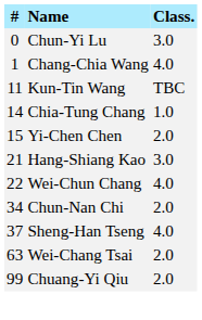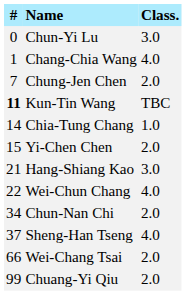 <table border=0 cellpadding=2 cellspacing=0  |- bgcolor=#F2F2F2 style="text-align:center; font-size:90%;">
 <tr bgcolor=#ADEBFD>
 <th>#</th>
 <th align=left>Name</th>
 <th align=left>Class.</th>
 </tr>
 <tr>
 <td>0</td>
 <td align=left>Chun-Yi Lu</td>
 <td align=left>3.0</td>
 </tr>
 <tr>
 <td>1</td>
 <td align=left>Chang-Chia Wang</td>
 <td align=left>4.0</td>
 </tr>
 <tr>
-<td>11</td>
+<td>7</td>
+<td align=left>Chung-Jen Chen</td>
+<td align=left>2.0</td>
+</tr>
+<tr>
+<td><strong>11</strong></td>
 <td align=left>Kun-Tin Wang</td>
 <td align=left>TBC</td>
 </tr>
 <tr>
 <td>14</td>
 <td align=left>Chia-Tung Chang</td>
 <td align=left>1.0</td>
 </tr>
 <tr>
 <td>15</td>
 <td align=left>Yi-Chen Chen</td>
 <td align=left>2.0</td>
 </tr>
 <tr>
 <td>21</td>
 <td align=left>Hang-Shiang Kao</td>
 <td align=left>3.0</td>
 </tr>
 <tr>
 <td>22</td>
 <td align=left>Wei-Chun Chang</td>
 <td align=left>4.0</td>
 </tr>
 <tr>
 <td>34</td>
 <td align=left>Chun-Nan Chi</td>
 <td align=left>2.0</td>
 </tr>
 <tr>
 <td>37</td>
 <td align=left>Sheng-Han Tseng</td>
 <td align=left>4.0</td>
 </tr>
 <tr>
-<td>63</td>
+<td>66</td>
 <td align=left>Wei-Chang Tsai</td>
 <td align=left>2.0</td>
 </tr>
 <tr>
 <td>99</td>
 <td align=left>Chuang-Yi Qiu</td>
 <td align=left>2.0</td>
 </tr>
 </table>
